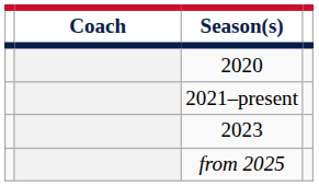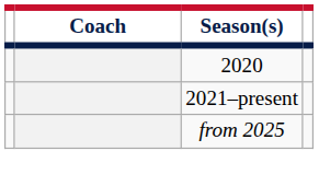 <table class="wikitable sortable plainrowheaders" style="text-align:center">
 <tr>
 <th scope="col" style="background-color:#ffffff; border-top:#c8102e 5px solid; border-bottom:#071d49 5px solid; color:#071d49"></th>
 <th width="120px" scope="col" style="background-color:#ffffff; border-top:#c8102e 5px solid; border-bottom:#071d49 5px solid; color:#071d49">Coach</th>
 <th scope="col" style="background-color:#ffffff; border-top:#c8102e 5px solid; border-bottom:#071d49 5px solid; color:#071d49">Season(s)</th>
 <th class="unsortable" scope="col" style="background-color:#ffffff; border-top:#c8102e 5px solid; border-bottom:#071d49 5px solid; color:#071d49"></th>
 </tr>
 <tr>
 <td></td>
 <th scope="row" style="text-align:center"></th>
 <td>2020</td>
 <td></td>
 </tr>
 <tr>
 <td></td>
 <th scope="row" style="text-align:center"></th>
 <td>2021–present</td>
 <td></td>
 </tr>
 <tr>
 <td></td>
 <th scope="row" style="text-align:center"></th>
-<td>2023</td>
-<td></td>
-</tr>
-<tr>
-<td></td>
-<th scope="row" style="text-align:center"></th>
 <td><em>from 2025</em></td>
 <td></td>
 </tr>
 </table>
